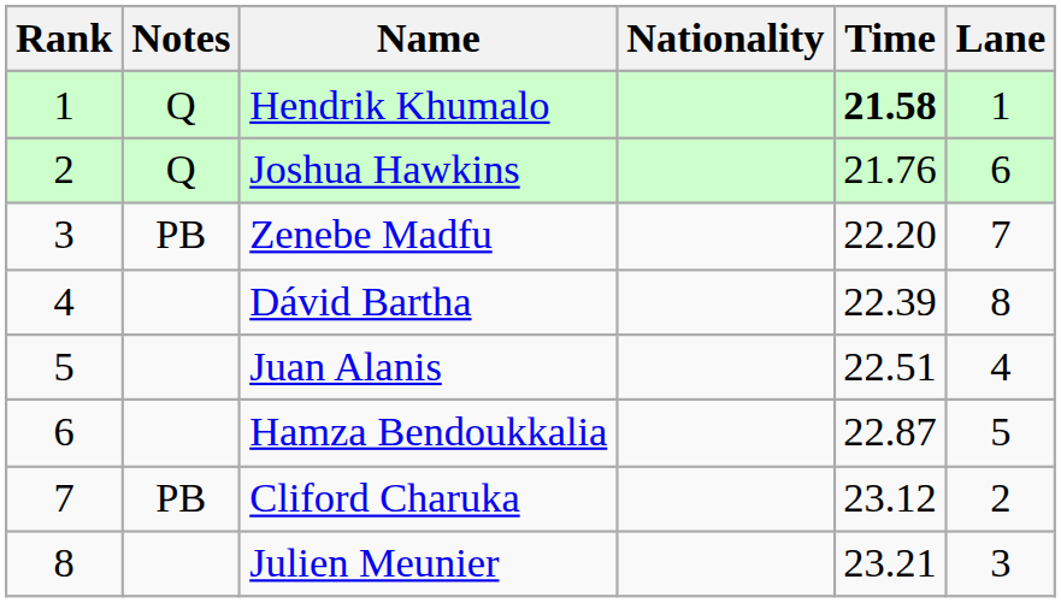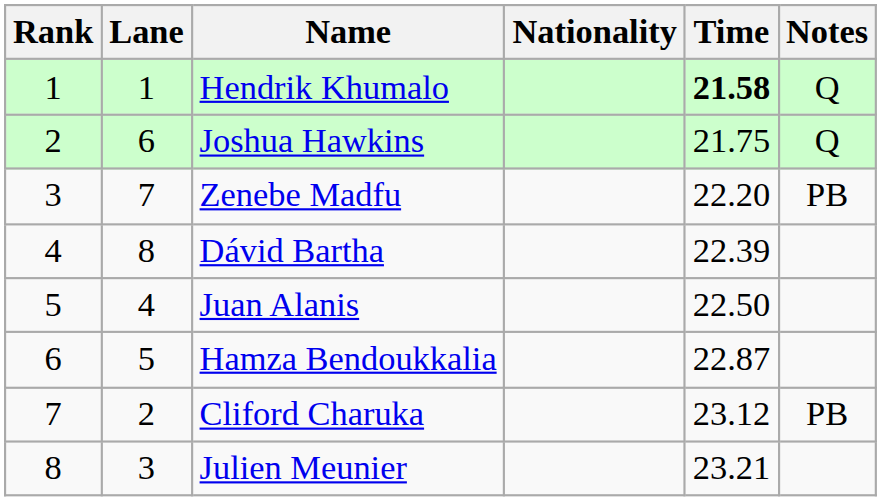 <table class="wikitable sortable" style="text-align:center">
 <tr>
 <th>Rank</th>
-<th>Notes</th>
+<th>Lane</th>
 <th>Name</th>
 <th>Nationality</th>
 <th>Time</th>
-<th>Lane</th>
+<th>Notes</th>
 </tr>
 <tr bgcolor=ccffcc>
 <td>1</td>
-<td>Q</td>
+<td>1</td>
 <td align=left><a href='#'>Hendrik Khumalo</a></td>
 <td align=left></td>
 <td><strong>21.58</strong></td>
-<td>1</td>
+<td>Q</td>
 </tr>
 <tr bgcolor=ccffcc>
 <td>2</td>
-<td>Q</td>
+<td>6</td>
 <td align=left><a href='#'>Joshua Hawkins</a></td>
 <td align=left></td>
-<td>21.76</td>
-<td>6</td>
+<td>21.75</td>
+<td>Q</td>
 </tr>
 <tr>
 <td>3</td>
-<td>PB</td>
+<td>7</td>
 <td align=left><a href='#'>Zenebe Madfu</a></td>
 <td align=left></td>
 <td>22.20</td>
-<td>7</td>
+<td>PB</td>
 </tr>
 <tr>
 <td>4</td>
-<td></td>
+<td>8</td>
 <td align=left><a href='#'>Dávid Bartha</a></td>
 <td align=left></td>
 <td>22.39</td>
-<td>8</td>
+<td></td>
 </tr>
 <tr>
 <td>5</td>
-<td></td>
+<td>4</td>
 <td align=left><a href='#'>Juan Alanis</a></td>
 <td align=left></td>
-<td>22.51</td>
-<td>4</td>
+<td>22.50</td>
+<td></td>
 </tr>
 <tr>
 <td>6</td>
-<td></td>
+<td>5</td>
 <td align=left><a href='#'>Hamza Bendoukkalia</a></td>
 <td align=left></td>
 <td>22.87</td>
-<td>5</td>
+<td></td>
 </tr>
 <tr>
 <td>7</td>
-<td>PB</td>
+<td>2</td>
 <td align=left><a href='#'>Cliford Charuka</a></td>
 <td align=left></td>
 <td>23.12</td>
-<td>2</td>
+<td>PB</td>
 </tr>
 <tr>
 <td>8</td>
-<td></td>
+<td>3</td>
 <td align=left><a href='#'>Julien Meunier</a></td>
 <td align=left></td>
 <td>23.21</td>
-<td>3</td>
+<td></td>
 </tr>
 </table>
